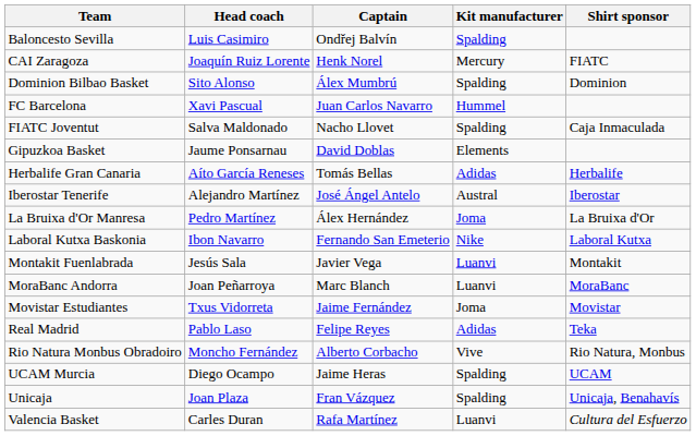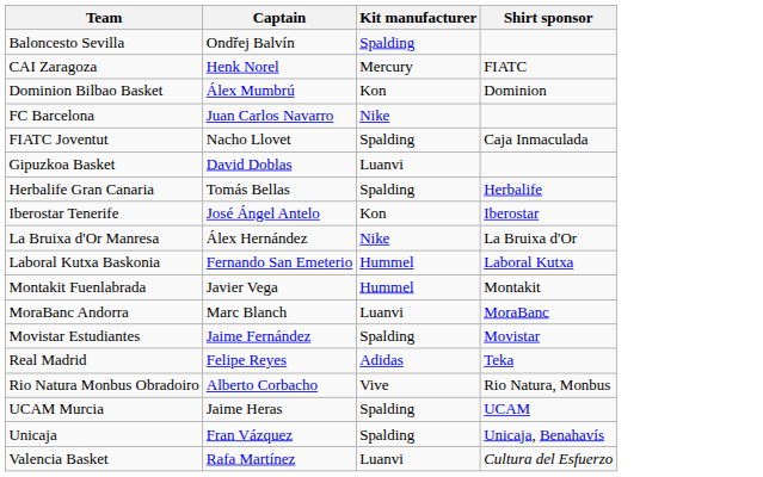 <table class="wikitable sortable" style="text-align: left;">
 <tr>
 <th>Team</th>
-<th>Head coach</th>
 <th>Captain</th>
 <th>Kit manufacturer</th>
 <th>Shirt sponsor</th>
 </tr>
 <tr>
 <td>Baloncesto Sevilla</td>
-<td> <a href='#'>Luis Casimiro</a></td>
 <td> Ondřej Balvín</td>
 <td><a href='#'>Spalding</a></td>
 <td></td>
 </tr>
 <tr>
 <td>CAI Zaragoza</td>
-<td> <a href='#'>Joaquín Ruiz Lorente</a></td>
 <td> <a href='#'>Henk Norel</a></td>
 <td>Mercury</td>
 <td>FIATC</td>
 </tr>
 <tr>
 <td>Dominion Bilbao Basket</td>
-<td> <a href='#'>Sito Alonso</a></td>
 <td> <a href='#'>Álex Mumbrú</a></td>
-<td>Spalding</td>
+<td>Kon</td>
 <td>Dominion</td>
 </tr>
 <tr>
 <td>FC Barcelona</td>
-<td> <a href='#'>Xavi Pascual</a></td>
 <td> <a href='#'>Juan Carlos Navarro</a></td>
-<td><a href='#'>Hummel</a></td>
+<td><a href='#'>Nike</a></td>
 <td></td>
 </tr>
 <tr>
 <td>FIATC Joventut</td>
-<td> Salva Maldonado</td>
 <td> Nacho Llovet</td>
 <td>Spalding</td>
 <td>Caja Inmaculada</td>
 </tr>
 <tr>
 <td>Gipuzkoa Basket</td>
-<td> Jaume Ponsarnau</td>
 <td> <a href='#'>David Doblas</a></td>
-<td>Elements</td>
+<td>Luanvi</td>
 <td></td>
 </tr>
 <tr>
 <td>Herbalife Gran Canaria</td>
-<td> <a href='#'>Aíto García Reneses</a></td>
 <td> Tomás Bellas</td>
-<td><a href='#'>Adidas</a></td>
+<td>Spalding</td>
 <td><a href='#'>Herbalife</a></td>
 </tr>
 <tr>
 <td>Iberostar Tenerife</td>
-<td> Alejandro Martínez</td>
 <td> <a href='#'>José Ángel Antelo</a></td>
-<td>Austral</td>
+<td>Kon</td>
 <td><a href='#'>Iberostar</a></td>
 </tr>
 <tr>
 <td>La Bruixa d'Or Manresa</td>
-<td> <a href='#'>Pedro Martínez</a></td>
 <td> Álex Hernández</td>
-<td><a href='#'>Joma</a></td>
+<td><a href='#'>Nike</a></td>
 <td>La Bruixa d'Or</td>
 </tr>
 <tr>
 <td>Laboral Kutxa Baskonia</td>
-<td> <a href='#'>Ibon Navarro</a></td>
 <td> <a href='#'>Fernando San Emeterio</a></td>
-<td><a href='#'>Nike</a></td>
+<td><a href='#'>Hummel</a></td>
 <td><a href='#'>Laboral Kutxa</a></td>
 </tr>
 <tr>
 <td>Montakit Fuenlabrada</td>
-<td> Jesús Sala</td>
 <td> Javier Vega</td>
-<td><a href='#'>Luanvi</a></td>
+<td><a href='#'>Hummel</a></td>
 <td>Montakit</td>
 </tr>
 <tr>
 <td>MoraBanc Andorra</td>
-<td> Joan Peñarroya</td>
 <td> Marc Blanch</td>
 <td>Luanvi</td>
 <td><a href='#'>MoraBanc</a></td>
 </tr>
 <tr>
 <td>Movistar Estudiantes</td>
-<td> <a href='#'>Txus Vidorreta</a></td>
 <td> <a href='#'>Jaime Fernández</a></td>
-<td>Joma</td>
+<td>Spalding</td>
 <td><a href='#'>Movistar</a></td>
 </tr>
 <tr>
 <td>Real Madrid</td>
-<td> <a href='#'>Pablo Laso</a></td>
 <td> <a href='#'>Felipe Reyes</a></td>
 <td><a href='#'>Adidas</a></td>
 <td><a href='#'>Teka</a></td>
 </tr>
 <tr>
 <td>Rio Natura Monbus Obradoiro</td>
-<td> <a href='#'>Moncho Fernández</a></td>
 <td> <a href='#'>Alberto Corbacho</a></td>
 <td>Vive</td>
 <td>Rio Natura, Monbus</td>
 </tr>
 <tr>
 <td>UCAM Murcia</td>
-<td> Diego Ocampo</td>
 <td> Jaime Heras</td>
 <td>Spalding</td>
 <td><a href='#'>UCAM</a></td>
 </tr>
 <tr>
 <td>Unicaja</td>
-<td> <a href='#'>Joan Plaza</a></td>
 <td> <a href='#'>Fran Vázquez</a></td>
 <td>Spalding</td>
 <td><a href='#'>Unicaja</a>, <a href='#'>Benahavís</a></td>
 </tr>
 <tr>
 <td>Valencia Basket</td>
-<td> Carles Duran</td>
 <td> <a href='#'>Rafa Martínez</a></td>
 <td>Luanvi</td>
 <td><em>Cultura del Esfuerzo</em></td>
 </tr>
 </table>
